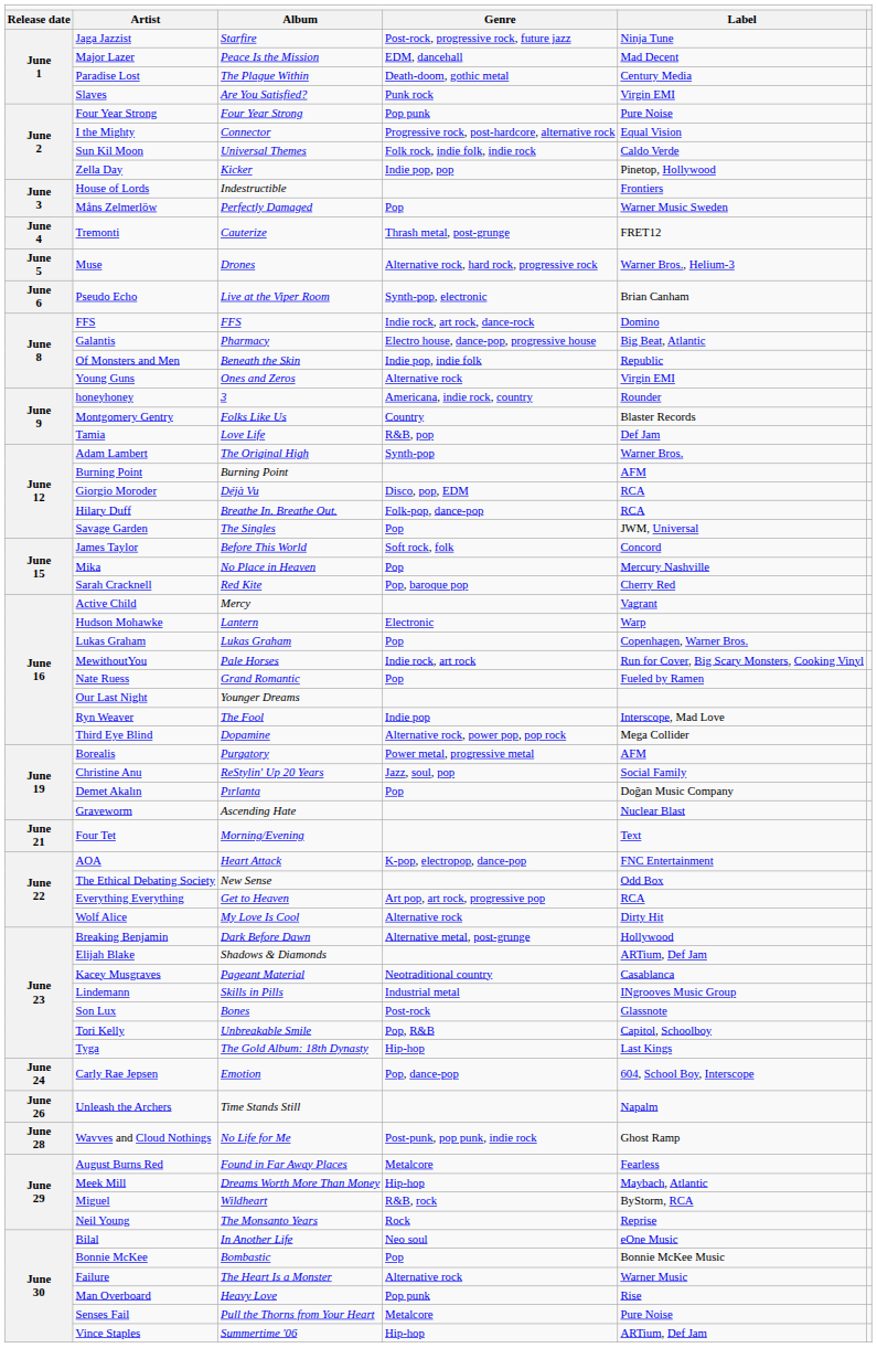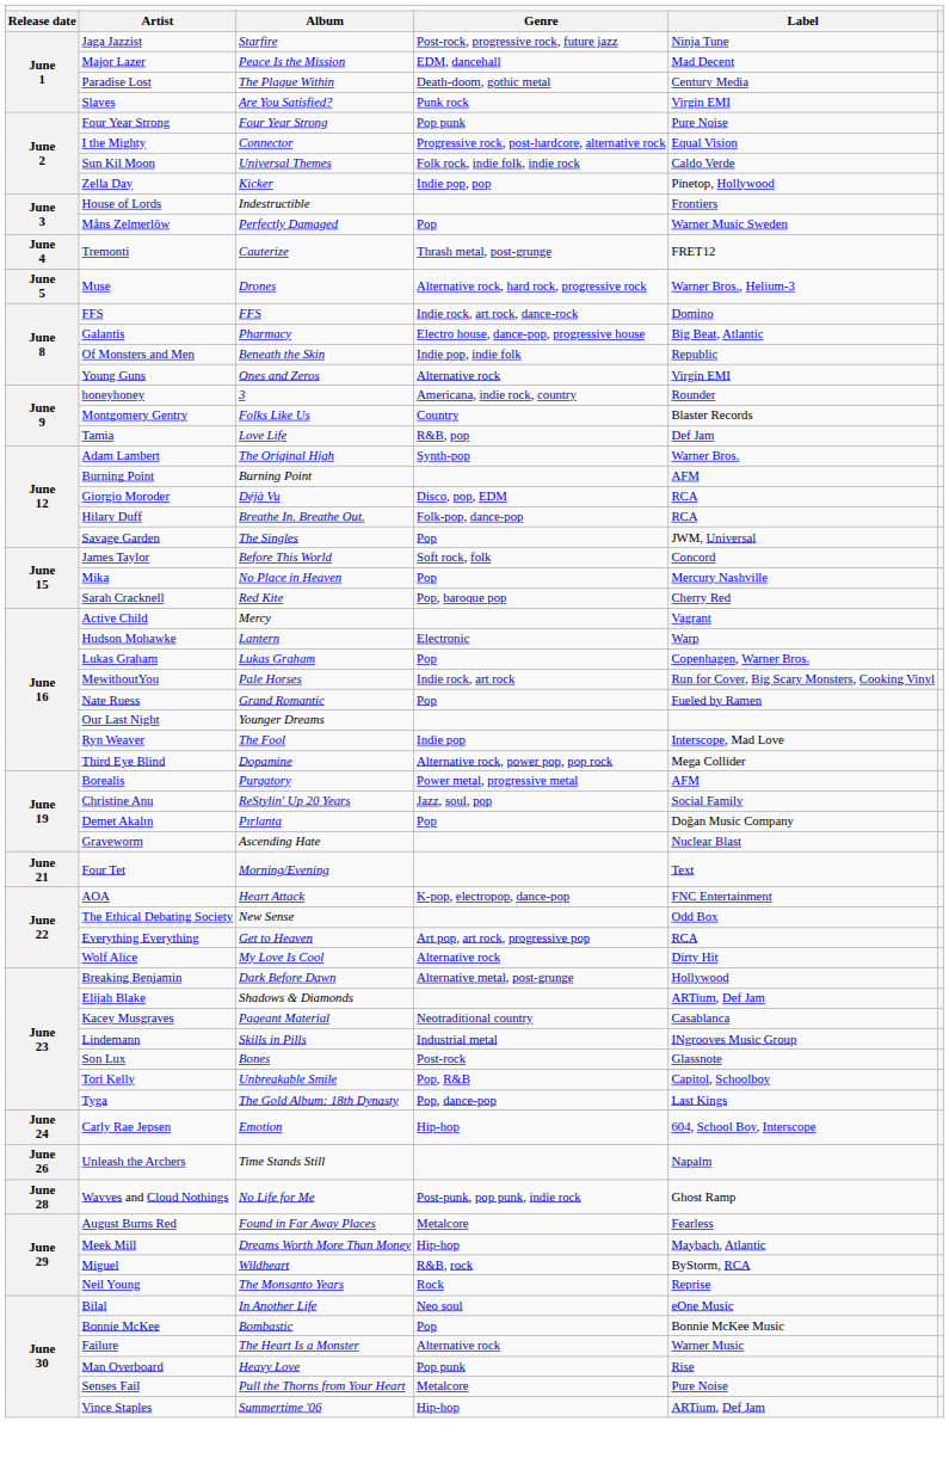 <table class="wikitable plainrowheaders">
 <tr>
 <td colspan="6" style="text-align:center;"></td>
 </tr>
 <tr>
 <th scope="col">Release date</th>
 <th scope="col">Artist</th>
 <th scope="col">Album</th>
 <th scope="col">Genre</th>
 <th scope="col">Label</th>
 <th scope="col"></th>
 </tr>
 <tr>
 <th scope="row" rowspan="4" style="text-align:center;">June<br>1</th>
 <td><a href='#'>Jaga Jazzist</a></td>
 <td><em><a href='#'>Starfire</a></em></td>
 <td><a href='#'>Post-rock</a>, <a href='#'>progressive rock</a>, <a href='#'>future jazz</a></td>
 <td><a href='#'>Ninja Tune</a></td>
 <td></td>
 </tr>
 <tr>
 <td><a href='#'>Major Lazer</a></td>
 <td><em><a href='#'>Peace Is the Mission</a></em></td>
 <td><a href='#'>EDM</a>, <a href='#'>dancehall</a></td>
 <td><a href='#'>Mad Decent</a></td>
 <td></td>
 </tr>
 <tr>
 <td><a href='#'>Paradise Lost</a></td>
 <td><em><a href='#'>The Plague Within</a></em></td>
 <td><a href='#'>Death-doom</a>, <a href='#'>gothic metal</a></td>
 <td><a href='#'>Century Media</a></td>
 <td></td>
 </tr>
 <tr>
 <td><a href='#'>Slaves</a></td>
 <td><em><a href='#'>Are You Satisfied?</a></em></td>
 <td><a href='#'>Punk rock</a></td>
 <td><a href='#'>Virgin EMI</a></td>
 <td></td>
 </tr>
 <tr>
 <th scope="row" rowspan="4" style="text-align:center;">June<br>2</th>
 <td><a href='#'>Four Year Strong</a></td>
 <td><em><a href='#'>Four Year Strong</a></em></td>
 <td><a href='#'>Pop punk</a></td>
 <td><a href='#'>Pure Noise</a></td>
 <td></td>
 </tr>
 <tr>
 <td><a href='#'>I the Mighty</a></td>
 <td><em><a href='#'>Connector</a></em></td>
 <td><a href='#'>Progressive rock</a>, <a href='#'>post-hardcore</a>, <a href='#'>alternative rock</a></td>
 <td><a href='#'>Equal Vision</a></td>
 <td></td>
 </tr>
 <tr>
 <td><a href='#'>Sun Kil Moon</a></td>
 <td><em><a href='#'>Universal Themes</a></em></td>
 <td><a href='#'>Folk rock</a>, <a href='#'>indie folk</a>, <a href='#'>indie rock</a></td>
 <td><a href='#'>Caldo Verde</a></td>
 <td></td>
 </tr>
 <tr>
 <td><a href='#'>Zella Day</a></td>
 <td><em><a href='#'>Kicker</a></em></td>
 <td><a href='#'>Indie pop</a>, <a href='#'>pop</a></td>
 <td>Pinetop, <a href='#'>Hollywood</a></td>
 <td></td>
 </tr>
 <tr>
 <th scope="row" rowspan="2" style="text-align:center;">June<br>3</th>
 <td><a href='#'>House of Lords</a></td>
 <td><em>Indestructible</em></td>
 <td></td>
 <td><a href='#'>Frontiers</a></td>
 <td></td>
 </tr>
 <tr>
 <td><a href='#'>Måns Zelmerlöw</a></td>
 <td><em><a href='#'>Perfectly Damaged</a></em></td>
 <td><a href='#'>Pop</a></td>
 <td><a href='#'>Warner Music Sweden</a></td>
 <td></td>
 </tr>
 <tr>
 <th scope="row" style="text-align:center;">June<br>4</th>
 <td><a href='#'>Tremonti</a></td>
 <td><em><a href='#'>Cauterize</a></em></td>
 <td><a href='#'>Thrash metal</a>, <a href='#'>post-grunge</a></td>
 <td>FRET12</td>
 <td></td>
 </tr>
 <tr>
 <th scope="row" style="text-align:center;">June<br>5</th>
 <td><a href='#'>Muse</a></td>
 <td><em><a href='#'>Drones</a></em></td>
 <td><a href='#'>Alternative rock</a>, <a href='#'>hard rock</a>, <a href='#'>progressive rock</a></td>
 <td><a href='#'>Warner Bros.</a>, <a href='#'>Helium-3</a></td>
-<td></td>
-</tr>
-<tr>
-<th scope="row" style="text-align:center;">June<br>6</th>
-<td><a href='#'>Pseudo Echo</a></td>
-<td><em><a href='#'>Live at the Viper Room</a></em></td>
-<td><a href='#'>Synth-pop</a>, <a href='#'>electronic</a></td>
-<td>Brian Canham</td>
 <td></td>
 </tr>
 <tr>
 <th scope="row" rowspan="4" style="text-align:center;">June<br>8</th>
 <td><a href='#'>FFS</a></td>
 <td><em><a href='#'>FFS</a></em></td>
 <td><a href='#'>Indie rock</a>, <a href='#'>art rock</a>, <a href='#'>dance-rock</a></td>
 <td><a href='#'>Domino</a></td>
 <td></td>
 </tr>
 <tr>
 <td><a href='#'>Galantis</a></td>
 <td><em><a href='#'>Pharmacy</a></em></td>
 <td><a href='#'>Electro house</a>, <a href='#'>dance-pop</a>, <a href='#'>progressive house</a></td>
 <td><a href='#'>Big Beat</a>, <a href='#'>Atlantic</a></td>
 <td></td>
 </tr>
 <tr>
 <td><a href='#'>Of Monsters and Men</a></td>
 <td><em><a href='#'>Beneath the Skin</a></em></td>
 <td><a href='#'>Indie pop</a>, <a href='#'>indie folk</a></td>
 <td><a href='#'>Republic</a></td>
 <td></td>
 </tr>
 <tr>
 <td><a href='#'>Young Guns</a></td>
 <td><em><a href='#'>Ones and Zeros</a></em></td>
 <td><a href='#'>Alternative rock</a></td>
 <td><a href='#'>Virgin EMI</a></td>
 <td></td>
 </tr>
 <tr>
 <th scope="row" rowspan="3" style="text-align:center;">June<br>9</th>
 <td><a href='#'>honeyhoney</a></td>
 <td><em><a href='#'>3</a></em></td>
 <td><a href='#'>Americana</a>, <a href='#'>indie rock</a>, <a href='#'>country</a></td>
 <td><a href='#'>Rounder</a></td>
 <td></td>
 </tr>
 <tr>
 <td><a href='#'>Montgomery Gentry</a></td>
 <td><em><a href='#'>Folks Like Us</a></em></td>
 <td><a href='#'>Country</a></td>
 <td>Blaster Records</td>
 <td></td>
 </tr>
 <tr>
 <td><a href='#'>Tamia</a></td>
 <td><em><a href='#'>Love Life</a></em></td>
 <td><a href='#'>R&B</a>, <a href='#'>pop</a></td>
 <td><a href='#'>Def Jam</a></td>
 <td></td>
 </tr>
 <tr>
 <th scope="row" rowspan="5" style="text-align:center;">June<br>12</th>
 <td><a href='#'>Adam Lambert</a></td>
 <td><em><a href='#'>The Original High</a></em></td>
 <td><a href='#'>Synth-pop</a></td>
 <td><a href='#'>Warner Bros.</a></td>
 <td></td>
 </tr>
 <tr>
 <td><a href='#'>Burning Point</a></td>
 <td><em>Burning Point</em></td>
 <td></td>
 <td><a href='#'>AFM</a></td>
 <td></td>
 </tr>
 <tr>
 <td><a href='#'>Giorgio Moroder</a></td>
 <td><em><a href='#'>Déjà Vu</a></em></td>
 <td><a href='#'>Disco</a>, <a href='#'>pop</a>, <a href='#'>EDM</a></td>
 <td><a href='#'>RCA</a></td>
 <td></td>
 </tr>
 <tr>
 <td><a href='#'>Hilary Duff</a></td>
 <td><em><a href='#'>Breathe In. Breathe Out.</a></em></td>
 <td><a href='#'>Folk-pop</a>, <a href='#'>dance-pop</a></td>
 <td><a href='#'>RCA</a></td>
 <td></td>
 </tr>
 <tr>
 <td><a href='#'>Savage Garden</a></td>
 <td><em><a href='#'>The Singles</a></em></td>
 <td><a href='#'>Pop</a></td>
 <td>JWM, <a href='#'>Universal</a></td>
 <td></td>
 </tr>
 <tr>
 <th scope="row" rowspan="3" style="text-align:center;">June<br>15</th>
 <td><a href='#'>James Taylor</a></td>
 <td><em><a href='#'>Before This World</a></em></td>
 <td><a href='#'>Soft rock</a>, <a href='#'>folk</a></td>
 <td><a href='#'>Concord</a></td>
 <td></td>
 </tr>
 <tr>
 <td><a href='#'>Mika</a></td>
 <td><em><a href='#'>No Place in Heaven</a></em></td>
 <td><a href='#'>Pop</a></td>
 <td><a href='#'>Mercury Nashville</a></td>
 <td></td>
 </tr>
 <tr>
 <td><a href='#'>Sarah Cracknell</a></td>
 <td><em><a href='#'>Red Kite</a></em></td>
 <td><a href='#'>Pop</a>, <a href='#'>baroque pop</a></td>
 <td><a href='#'>Cherry Red</a></td>
 <td></td>
 </tr>
 <tr>
 <th scope="row" rowspan="8" style="text-align:center;">June<br>16</th>
 <td><a href='#'>Active Child</a></td>
 <td><em>Mercy</em></td>
 <td></td>
 <td><a href='#'>Vagrant</a></td>
 <td></td>
 </tr>
 <tr>
 <td><a href='#'>Hudson Mohawke</a></td>
 <td><em><a href='#'>Lantern</a></em></td>
 <td><a href='#'>Electronic</a></td>
 <td><a href='#'>Warp</a></td>
 <td></td>
 </tr>
 <tr>
 <td><a href='#'>Lukas Graham</a></td>
 <td><em><a href='#'>Lukas Graham</a></em></td>
 <td><a href='#'>Pop</a></td>
 <td><a href='#'>Copenhagen</a>, <a href='#'>Warner Bros.</a></td>
 <td></td>
 </tr>
 <tr>
 <td><a href='#'>MewithoutYou</a></td>
 <td><em><a href='#'>Pale Horses</a></em></td>
 <td><a href='#'>Indie rock</a>, <a href='#'>art rock</a></td>
 <td><a href='#'>Run for Cover</a>, <a href='#'>Big Scary Monsters</a>, <a href='#'>Cooking Vinyl</a></td>
 <td></td>
 </tr>
 <tr>
 <td><a href='#'>Nate Ruess</a></td>
 <td><em><a href='#'>Grand Romantic</a></em></td>
 <td><a href='#'>Pop</a></td>
 <td><a href='#'>Fueled by Ramen</a></td>
 <td></td>
 </tr>
 <tr>
 <td><a href='#'>Our Last Night</a></td>
 <td><em>Younger Dreams</em></td>
 <td></td>
 <td></td>
 <td></td>
 </tr>
 <tr>
 <td><a href='#'>Ryn Weaver</a></td>
 <td><em><a href='#'>The Fool</a></em></td>
 <td><a href='#'>Indie pop</a></td>
 <td><a href='#'>Interscope</a>, Mad Love</td>
 <td></td>
 </tr>
 <tr>
 <td><a href='#'>Third Eye Blind</a></td>
 <td><em><a href='#'>Dopamine</a></em></td>
 <td><a href='#'>Alternative rock</a>, <a href='#'>power pop</a>, <a href='#'>pop rock</a></td>
 <td>Mega Collider</td>
 <td></td>
 </tr>
 <tr>
 <th scope="row" rowspan="4" style="text-align:center;">June<br>19</th>
 <td><a href='#'>Borealis</a></td>
 <td><em><a href='#'>Purgatory</a></em></td>
 <td><a href='#'>Power metal</a>, <a href='#'>progressive metal</a></td>
 <td><a href='#'>AFM</a></td>
 <td></td>
 </tr>
 <tr>
 <td><a href='#'>Christine Anu</a></td>
 <td><em><a href='#'>ReStylin' Up 20 Years</a></em></td>
 <td><a href='#'>Jazz</a>, <a href='#'>soul</a>, <a href='#'>pop</a></td>
 <td><a href='#'>Social Family</a></td>
 <td></td>
 </tr>
 <tr>
 <td><a href='#'>Demet Akalın</a></td>
 <td><em><a href='#'>Pırlanta</a></em></td>
 <td><a href='#'>Pop</a></td>
 <td>Doğan Music Company</td>
 <td></td>
 </tr>
 <tr>
 <td><a href='#'>Graveworm</a></td>
 <td><em>Ascending Hate</em></td>
 <td></td>
 <td><a href='#'>Nuclear Blast</a></td>
 <td></td>
 </tr>
 <tr>
 <th scope="row" style="text-align:center;">June<br>21</th>
 <td><a href='#'>Four Tet</a></td>
 <td><em><a href='#'>Morning/Evening</a></em></td>
 <td></td>
 <td><a href='#'>Text</a></td>
 <td></td>
 </tr>
 <tr>
 <th scope="row" rowspan="4" style="text-align:center;">June<br>22</th>
 <td><a href='#'>AOA</a></td>
 <td><em><a href='#'>Heart Attack</a></em></td>
 <td><a href='#'>K-pop</a>, <a href='#'>electropop</a>, <a href='#'>dance-pop</a></td>
 <td><a href='#'>FNC Entertainment</a></td>
 <td></td>
 </tr>
 <tr>
 <td><a href='#'>The Ethical Debating Society</a></td>
 <td><em>New Sense</em></td>
 <td></td>
 <td><a href='#'>Odd Box</a></td>
 <td></td>
 </tr>
 <tr>
 <td><a href='#'>Everything Everything</a></td>
 <td><em><a href='#'>Get to Heaven</a></em></td>
 <td><a href='#'>Art pop</a>, <a href='#'>art rock</a>, <a href='#'>progressive pop</a></td>
 <td><a href='#'>RCA</a></td>
 <td></td>
 </tr>
 <tr>
 <td><a href='#'>Wolf Alice</a></td>
 <td><em><a href='#'>My Love Is Cool</a></em></td>
 <td><a href='#'>Alternative rock</a></td>
 <td><a href='#'>Dirty Hit</a></td>
 <td></td>
 </tr>
 <tr>
 <th scope="row" rowspan="7" style="text-align:center;">June<br>23</th>
 <td><a href='#'>Breaking Benjamin</a></td>
 <td><em><a href='#'>Dark Before Dawn</a></em></td>
 <td><a href='#'>Alternative metal</a>, <a href='#'>post-grunge</a></td>
 <td><a href='#'>Hollywood</a></td>
 <td></td>
 </tr>
 <tr>
 <td><a href='#'>Elijah Blake</a></td>
 <td><em>Shadows & Diamonds</em></td>
 <td></td>
 <td><a href='#'>ARTium</a>, <a href='#'>Def Jam</a></td>
 <td></td>
 </tr>
 <tr>
 <td><a href='#'>Kacey Musgraves</a></td>
 <td><em><a href='#'>Pageant Material</a></em></td>
 <td><a href='#'>Neotraditional country</a></td>
 <td><a href='#'>Casablanca</a></td>
 <td></td>
 </tr>
 <tr>
 <td><a href='#'>Lindemann</a></td>
 <td><em><a href='#'>Skills in Pills</a></em></td>
 <td><a href='#'>Industrial metal</a></td>
 <td><a href='#'>INgrooves Music Group</a></td>
 <td></td>
 </tr>
 <tr>
 <td><a href='#'>Son Lux</a></td>
 <td><em><a href='#'>Bones</a></em></td>
 <td><a href='#'>Post-rock</a></td>
 <td><a href='#'>Glassnote</a></td>
 <td></td>
 </tr>
 <tr>
 <td><a href='#'>Tori Kelly</a></td>
 <td><em><a href='#'>Unbreakable Smile</a></em></td>
 <td><a href='#'>Pop</a>, <a href='#'>R&B</a></td>
 <td><a href='#'>Capitol</a>, <a href='#'>Schoolboy</a></td>
 <td></td>
 </tr>
 <tr>
 <td><a href='#'>Tyga</a></td>
 <td><em><a href='#'>The Gold Album: 18th Dynasty</a></em></td>
-<td><a href='#'>Hip-hop</a></td>
+<td><a href='#'>Pop</a>, <a href='#'>dance-pop</a></td>
 <td><a href='#'>Last Kings</a></td>
 <td></td>
 </tr>
 <tr>
 <th scope="row" style="text-align:center;">June<br>24</th>
 <td><a href='#'>Carly Rae Jepsen</a></td>
 <td><em><a href='#'>Emotion</a></em></td>
-<td><a href='#'>Pop</a>, <a href='#'>dance-pop</a></td>
+<td><a href='#'>Hip-hop</a></td>
 <td><a href='#'>604</a>, <a href='#'>School Boy</a>, <a href='#'>Interscope</a></td>
 <td></td>
 </tr>
 <tr>
 <th scope="row" style="text-align:center;">June<br>26</th>
 <td><a href='#'>Unleash the Archers</a></td>
 <td><em>Time Stands Still</em></td>
 <td></td>
 <td><a href='#'>Napalm</a></td>
 <td></td>
 </tr>
 <tr>
 <th scope="row" style="text-align:center;">June<br>28</th>
 <td><a href='#'>Wavves</a> and <a href='#'>Cloud Nothings</a></td>
 <td><em><a href='#'>No Life for Me</a></em></td>
 <td><a href='#'>Post-punk</a>, <a href='#'>pop punk</a>, <a href='#'>indie rock</a></td>
 <td>Ghost Ramp</td>
 <td></td>
 </tr>
 <tr>
 <th scope="row" rowspan="4" style="text-align:center;">June<br>29</th>
 <td><a href='#'>August Burns Red</a></td>
 <td><em><a href='#'>Found in Far Away Places</a></em></td>
 <td><a href='#'>Metalcore</a></td>
 <td><a href='#'>Fearless</a></td>
 <td></td>
 </tr>
 <tr>
 <td><a href='#'>Meek Mill</a></td>
 <td><em><a href='#'>Dreams Worth More Than Money</a></em></td>
 <td><a href='#'>Hip-hop</a></td>
 <td><a href='#'>Maybach</a>, <a href='#'>Atlantic</a></td>
 <td></td>
 </tr>
 <tr>
 <td><a href='#'>Miguel</a></td>
 <td><em><a href='#'>Wildheart</a></em></td>
 <td><a href='#'>R&B</a>, <a href='#'>rock</a></td>
 <td>ByStorm, <a href='#'>RCA</a></td>
 <td></td>
 </tr>
 <tr>
 <td><a href='#'>Neil Young</a></td>
 <td><em><a href='#'>The Monsanto Years</a></em></td>
 <td><a href='#'>Rock</a></td>
 <td><a href='#'>Reprise</a></td>
 <td></td>
 </tr>
 <tr>
 <th scope="row" rowspan="6" style="text-align:center;">June<br>30</th>
 <td><a href='#'>Bilal</a></td>
 <td><em><a href='#'>In Another Life</a></em></td>
 <td><a href='#'>Neo soul</a></td>
 <td><a href='#'>eOne Music</a></td>
 <td></td>
 </tr>
 <tr>
 <td><a href='#'>Bonnie McKee</a></td>
 <td><em><a href='#'>Bombastic</a></em></td>
 <td><a href='#'>Pop</a></td>
 <td>Bonnie McKee Music</td>
 <td></td>
 </tr>
 <tr>
 <td><a href='#'>Failure</a></td>
 <td><em><a href='#'>The Heart Is a Monster</a></em></td>
 <td><a href='#'>Alternative rock</a></td>
 <td><a href='#'>Warner Music</a></td>
 <td></td>
 </tr>
 <tr>
 <td><a href='#'>Man Overboard</a></td>
 <td><em><a href='#'>Heavy Love</a></em></td>
 <td><a href='#'>Pop punk</a></td>
 <td><a href='#'>Rise</a></td>
 <td></td>
 </tr>
 <tr>
 <td><a href='#'>Senses Fail</a></td>
 <td><em><a href='#'>Pull the Thorns from Your Heart</a></em></td>
 <td><a href='#'>Metalcore</a></td>
 <td><a href='#'>Pure Noise</a></td>
 <td></td>
 </tr>
 <tr>
 <td><a href='#'>Vince Staples</a></td>
 <td><em><a href='#'>Summertime '06</a></em></td>
 <td><a href='#'>Hip-hop</a></td>
 <td><a href='#'>ARTium</a>, <a href='#'>Def Jam</a></td>
 <td></td>
 </tr>
 </table>
